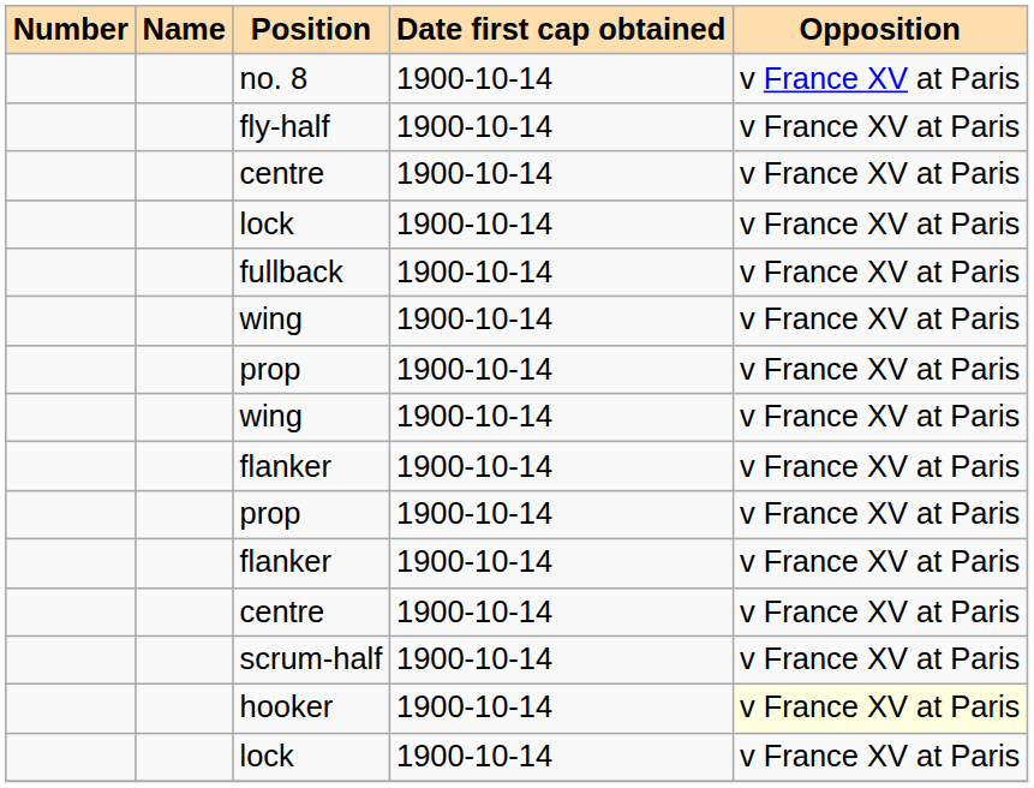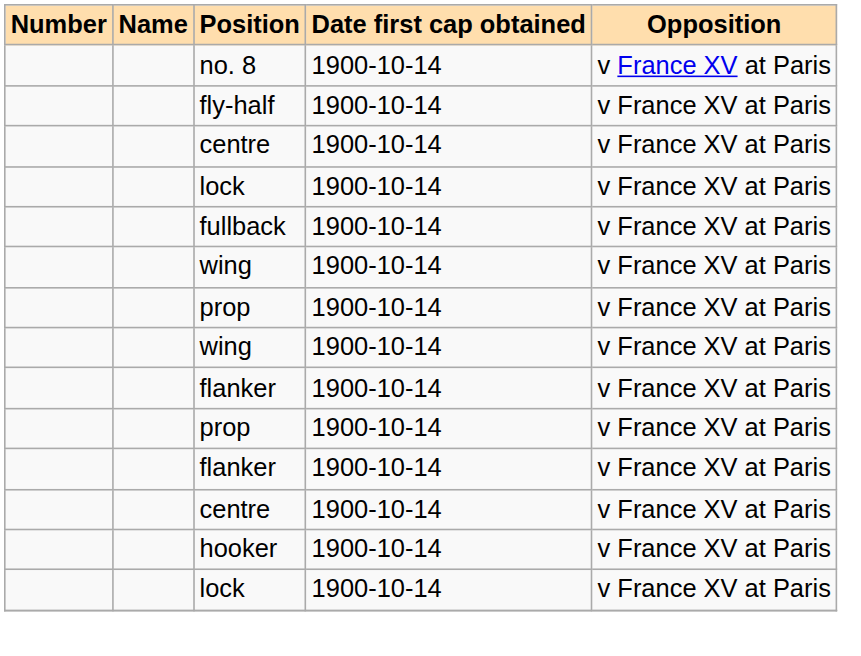 <table class="wikitable sortable">
 <tr>
 <th style="background:#ffdead;">Number</th>
 <th style="background:#ffdead;">Name</th>
 <th style="background:#ffdead;">Position</th>
 <th style="background:#ffdead;">Date first cap obtained</th>
 <th style="background:#ffdead;">Opposition</th>
 </tr>
 <tr>
 <td></td>
 <td></td>
 <td>no. 8</td>
 <td>1900-10-14</td>
 <td>v <a href='#'>France XV</a> at Paris</td>
 </tr>
 <tr>
 <td></td>
 <td></td>
 <td>fly-half</td>
 <td>1900-10-14</td>
 <td>v France XV at Paris</td>
 </tr>
 <tr>
 <td></td>
 <td></td>
 <td>centre</td>
 <td>1900-10-14</td>
 <td>v France XV at Paris</td>
 </tr>
 <tr>
 <td></td>
 <td></td>
 <td>lock</td>
 <td>1900-10-14</td>
 <td>v France XV at Paris</td>
 </tr>
 <tr>
 <td></td>
 <td></td>
 <td>fullback</td>
 <td>1900-10-14</td>
 <td>v France XV at Paris</td>
 </tr>
 <tr>
 <td></td>
 <td></td>
 <td>wing</td>
 <td>1900-10-14</td>
 <td>v France XV at Paris</td>
 </tr>
 <tr>
 <td></td>
 <td></td>
 <td>prop</td>
 <td>1900-10-14</td>
 <td>v France XV at Paris</td>
 </tr>
 <tr>
 <td></td>
 <td></td>
 <td>wing</td>
 <td>1900-10-14</td>
 <td>v France XV at Paris</td>
 </tr>
 <tr>
 <td></td>
 <td></td>
 <td>flanker</td>
 <td>1900-10-14</td>
 <td>v France XV at Paris</td>
 </tr>
 <tr>
 <td></td>
 <td></td>
 <td>prop</td>
 <td>1900-10-14</td>
 <td>v France XV at Paris</td>
 </tr>
 <tr>
 <td></td>
 <td></td>
 <td>flanker</td>
 <td>1900-10-14</td>
 <td>v France XV at Paris</td>
 </tr>
 <tr>
 <td></td>
 <td></td>
 <td>centre</td>
 <td>1900-10-14</td>
 <td>v France XV at Paris</td>
 </tr>
 <tr>
 <td></td>
 <td></td>
-<td>scrum-half</td>
+<td>hooker</td>
 <td>1900-10-14</td>
 <td>v France XV at Paris</td>
-</tr>
-<tr>
-<td></td>
-<td></td>
-<td>hooker</td>
-<td>1900-10-14</td>
-<td style="background: lightyellow;">v France XV at Paris</td>
 </tr>
 <tr>
 <td></td>
 <td></td>
 <td>lock</td>
 <td>1900-10-14</td>
 <td>v France XV at Paris</td>
 </tr>
 <tr>
 </tr>
 </table>
